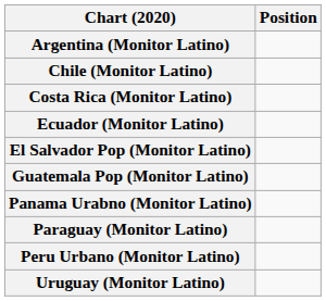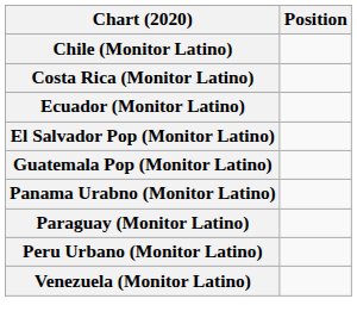 <table class="wikitable plainrowheaders sortable" style="text-align:center">
 <tr>
 <th scope="col">Chart (2020)</th>
 <th scope="col">Position</th>
-</tr>
-<tr>
-<th scope="row">Argentina (Monitor Latino)</th>
-<td></td>
 </tr>
 <tr>
 <th scope="row">Chile (Monitor Latino)</th>
 <td></td>
 </tr>
 <tr>
 <th scope="row">Costa Rica (Monitor Latino)</th>
 <td></td>
 </tr>
 <tr>
 <th scope="row">Ecuador (Monitor Latino)</th>
 <td></td>
 </tr>
 <tr>
 <th scope="row">El Salvador Pop (Monitor Latino)</th>
 <td></td>
 </tr>
 <tr>
 <th scope="row">Guatemala Pop (Monitor Latino)</th>
 <td></td>
 </tr>
 <tr>
 <th scope="row">Panama Urabno (Monitor Latino)</th>
 <td></td>
 </tr>
 <tr>
 <th scope="row">Paraguay (Monitor Latino)</th>
 <td></td>
 </tr>
 <tr>
 <th scope="row">Peru Urbano (Monitor Latino)</th>
 <td></td>
 </tr>
 <tr>
-<th scope="row">Uruguay (Monitor Latino)</th>
+<th scope="row">Venezuela (Monitor Latino)</th>
 <td></td>
 </tr>
 </table>
